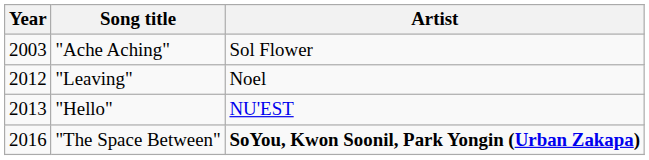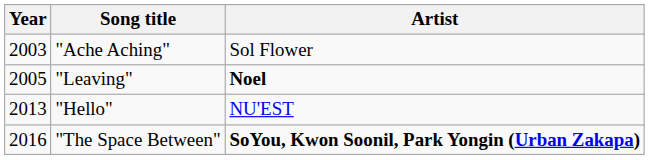 <table class="wikitable sortable">
 <tr>
 <th>Year</th>
 <th>Song title</th>
 <th>Artist</th>
 </tr>
 <tr>
 <td>2003</td>
 <td>"Ache Aching" </td>
 <td>Sol Flower</td>
 </tr>
 <tr>
-<td>2012</td>
+<td>2005</td>
 <td>"Leaving"</td>
-<td>Noel</td>
+<td><strong>Noel</strong></td>
 </tr>
 <tr>
 <td>2013</td>
 <td>"Hello"</td>
 <td><a href='#'>NU'EST</a></td>
 </tr>
 <tr>
 <td>2016</td>
 <td>"The Space Between"</td>
 <td><strong>SoYou, Kwon Soonil, Park Yongin (<a href='#'>Urban Zakapa</a>)</strong></td>
 </tr>
 </table>
